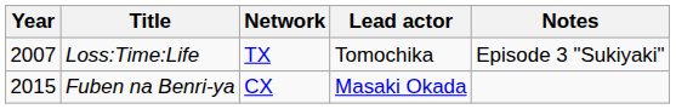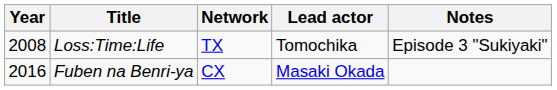 <table class="wikitable">
 <tr>
 <th>Year</th>
 <th>Title</th>
 <th>Network</th>
 <th>Lead actor</th>
 <th>Notes</th>
 </tr>
 <tr>
-<td>2007</td>
+<td>2008</td>
 <td><em>Loss:Time:Life</em></td>
 <td><a href='#'>TX</a></td>
 <td>Tomochika</td>
 <td>Episode 3 "Sukiyaki"</td>
 </tr>
 <tr>
-<td>2015</td>
+<td>2016</td>
 <td><em>Fuben na Benri-ya</em></td>
 <td><a href='#'>CX</a></td>
 <td><a href='#'>Masaki Okada</a></td>
 <td></td>
 </tr>
 </table>
